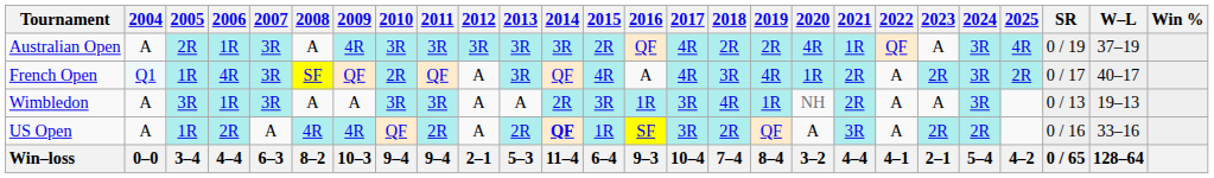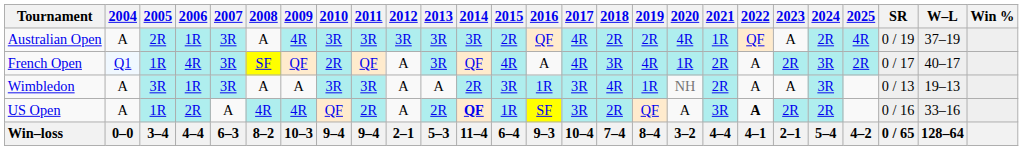 <table class=wikitable style=text-align:center;font-size:95%>
 <tr>
 <th>Tournament</th>
 <th><a href='#'>2004</a></th>
 <th><a href='#'>2005</a></th>
 <th><a href='#'>2006</a></th>
 <th><a href='#'>2007</a></th>
 <th><a href='#'>2008</a></th>
 <th><a href='#'>2009</a></th>
 <th><a href='#'>2010</a></th>
 <th><a href='#'>2011</a></th>
 <th><a href='#'>2012</a></th>
 <th><a href='#'>2013</a></th>
 <th><a href='#'>2014</a></th>
 <th><a href='#'>2015</a></th>
 <th><a href='#'>2016</a></th>
 <th><a href='#'>2017</a></th>
 <th><a href='#'>2018</a></th>
 <th><a href='#'>2019</a></th>
 <th><a href='#'>2020</a></th>
 <th><a href='#'>2021</a></th>
 <th><a href='#'>2022</a></th>
 <th><a href='#'>2023</a></th>
 <th><a href='#'>2024</a></th>
 <th><a href='#'>2025</a></th>
 <th>SR</th>
 <th>W–L</th>
 <th>Win %</th>
 </tr>
 <tr>
 <td align=left><a href='#'>Australian Open</a></td>
 <td>A</td>
 <td bgcolor=afeeee><a href='#'>2R</a></td>
 <td bgcolor=afeeee><a href='#'>1R</a></td>
 <td bgcolor=afeeee><a href='#'>3R</a></td>
 <td>A</td>
 <td bgcolor=afeeee><a href='#'>4R</a></td>
 <td bgcolor=afeeee><a href='#'>3R</a></td>
 <td bgcolor=afeeee><a href='#'>3R</a></td>
 <td bgcolor=afeeee><a href='#'>3R</a></td>
 <td bgcolor=afeeee><a href='#'>3R</a></td>
 <td bgcolor=afeeee><a href='#'>3R</a></td>
 <td bgcolor=afeeee><a href='#'>2R</a></td>
 <td bgcolor=ffebcd><a href='#'>QF</a></td>
 <td bgcolor=afeeee><a href='#'>4R</a></td>
 <td bgcolor=afeeee><a href='#'>2R</a></td>
 <td bgcolor=afeeee><a href='#'>2R</a></td>
 <td bgcolor=afeeee><a href='#'>4R</a></td>
 <td bgcolor=afeeee><a href='#'>1R</a></td>
 <td bgcolor=ffebcd><a href='#'>QF</a></td>
 <td>A</td>
-<td bgcolor=afeeee><a href='#'>3R</a></td>
+<td bgcolor=afeeee><a href='#'>2R</a></td>
 <td bgcolor=afeeee><a href='#'>4R</a></td>
 <td bgcolor=efefef>0 / 19</td>
 <td bgcolor=efefef>37–19</td>
 <td bgcolor=efefef></td>
 </tr>
 <tr>
 <td align=left><a href='#'>French Open</a></td>
 <td style=background:#f0f8ff><a href='#'>Q1</a></td>
 <td bgcolor=afeeee><a href='#'>1R</a></td>
 <td bgcolor=afeeee><a href='#'>4R</a></td>
 <td bgcolor=afeeee><a href='#'>3R</a></td>
 <td bgcolor=yellow><a href='#'>SF</a></td>
 <td bgcolor=ffebcd><a href='#'>QF</a></td>
 <td bgcolor=afeeee><a href='#'>2R</a></td>
 <td bgcolor=ffebcd><a href='#'>QF</a></td>
 <td>A</td>
 <td bgcolor=afeeee><a href='#'>3R</a></td>
 <td bgcolor=ffebcd><a href='#'>QF</a></td>
 <td bgcolor=afeeee><a href='#'>4R</a></td>
 <td>A</td>
 <td bgcolor=afeeee><a href='#'>4R</a></td>
 <td bgcolor=afeeee><a href='#'>3R</a></td>
 <td bgcolor=afeeee><a href='#'>4R</a></td>
 <td bgcolor=afeeee><a href='#'>1R</a></td>
 <td bgcolor=afeeee><a href='#'>2R</a></td>
 <td>A</td>
 <td bgcolor=afeeee><a href='#'>2R</a></td>
 <td bgcolor=afeeee><a href='#'>3R</a></td>
 <td bgcolor=afeeee><a href='#'>2R</a></td>
 <td bgcolor=efefef>0 / 17</td>
 <td bgcolor=efefef>40–17</td>
 <td bgcolor=efefef></td>
 </tr>
 <tr>
 <td align=left><a href='#'>Wimbledon</a></td>
 <td>A</td>
 <td bgcolor=afeeee><a href='#'>3R</a></td>
 <td bgcolor=afeeee><a href='#'>1R</a></td>
 <td bgcolor=afeeee><a href='#'>3R</a></td>
 <td>A</td>
 <td>A</td>
 <td bgcolor=afeeee><a href='#'>3R</a></td>
 <td bgcolor=afeeee><a href='#'>3R</a></td>
 <td>A</td>
 <td>A</td>
 <td bgcolor=afeeee><a href='#'>2R</a></td>
 <td bgcolor=afeeee><a href='#'>3R</a></td>
 <td bgcolor=afeeee><a href='#'>1R</a></td>
 <td bgcolor=afeeee><a href='#'>3R</a></td>
 <td bgcolor=afeeee><a href='#'>4R</a></td>
 <td bgcolor=afeeee><a href='#'>1R</a></td>
 <td style=color:#767676>NH</td>
 <td bgcolor=afeeee><a href='#'>2R</a></td>
 <td>A</td>
 <td>A</td>
 <td bgcolor=afeeee><a href='#'>3R</a></td>
 <td></td>
 <td bgcolor=efefef>0 / 13</td>
 <td bgcolor=efefef>19–13</td>
 <td bgcolor=efefef></td>
 </tr>
 <tr>
 <td align=left><a href='#'>US Open</a></td>
 <td>A</td>
 <td bgcolor=afeeee><a href='#'>1R</a></td>
 <td bgcolor=afeeee><a href='#'>2R</a></td>
 <td>A</td>
 <td bgcolor=afeeee><a href='#'>4R</a></td>
 <td bgcolor=afeeee><a href='#'>4R</a></td>
 <td bgcolor=ffebcd><a href='#'>QF</a></td>
 <td bgcolor=afeeee><a href='#'>2R</a></td>
 <td>A</td>
 <td bgcolor=afeeee><a href='#'>2R</a></td>
 <td bgcolor=ffebcd><strong><a href='#'>QF</a></strong></td>
 <td bgcolor=afeeee><a href='#'>1R</a></td>
 <td bgcolor=yellow><a href='#'>SF</a></td>
 <td bgcolor=afeeee><a href='#'>3R</a></td>
 <td bgcolor=afeeee><a href='#'>2R</a></td>
 <td bgcolor=ffebcd><a href='#'>QF</a></td>
 <td>A</td>
 <td bgcolor=afeeee><a href='#'>3R</a></td>
-<td>A</td>
+<td><strong>A</strong></td>
 <td bgcolor=afeeee><a href='#'>2R</a></td>
 <td bgcolor=afeeee><a href='#'>2R</a></td>
 <td></td>
 <td bgcolor=efefef>0 / 16</td>
 <td bgcolor=efefef>33–16</td>
 <td bgcolor=efefef></td>
 </tr>
 <tr>
 <th style=text-align:left>Win–loss</th>
 <th>0–0</th>
 <th>3–4</th>
 <th>4–4</th>
 <th>6–3</th>
 <th>8–2</th>
 <th>10–3</th>
 <th>9–4</th>
 <th>9–4</th>
 <th>2–1</th>
 <th>5–3</th>
 <th>11–4</th>
 <th>6–4</th>
 <th>9–3</th>
 <th>10–4</th>
 <th>7–4</th>
 <th>8–4</th>
 <th>3–2</th>
 <th>4–4</th>
 <th>4–1</th>
 <th>2–1</th>
 <th>5–4</th>
 <th>4–2</th>
 <th>0 / 65</th>
 <th>128–64</th>
 <th></th>
 </tr>
 </table>
